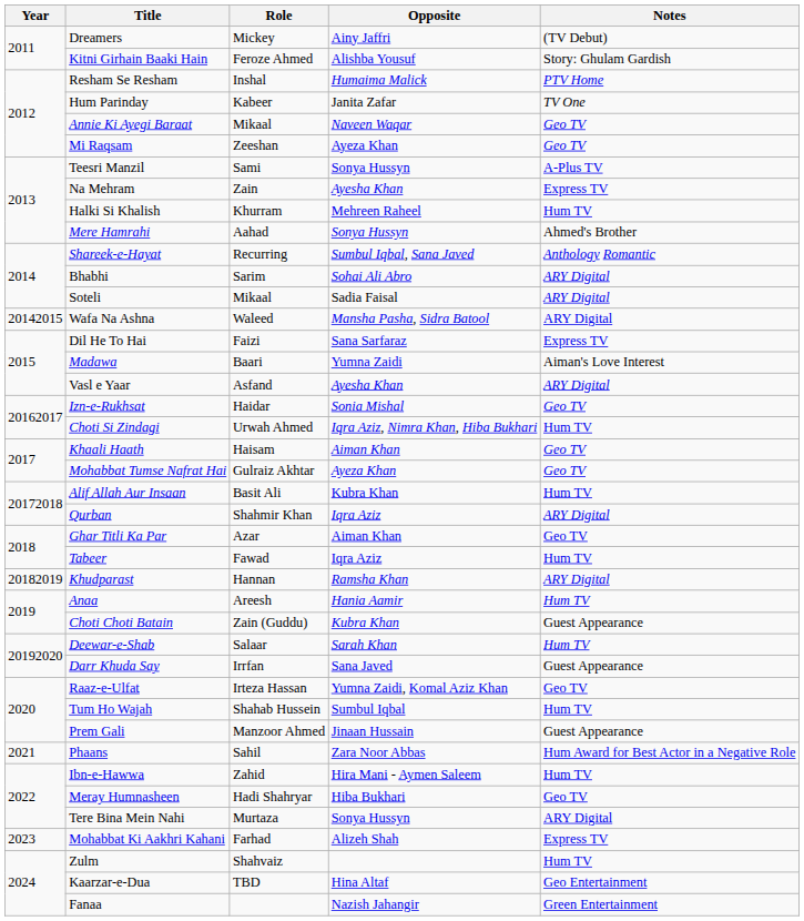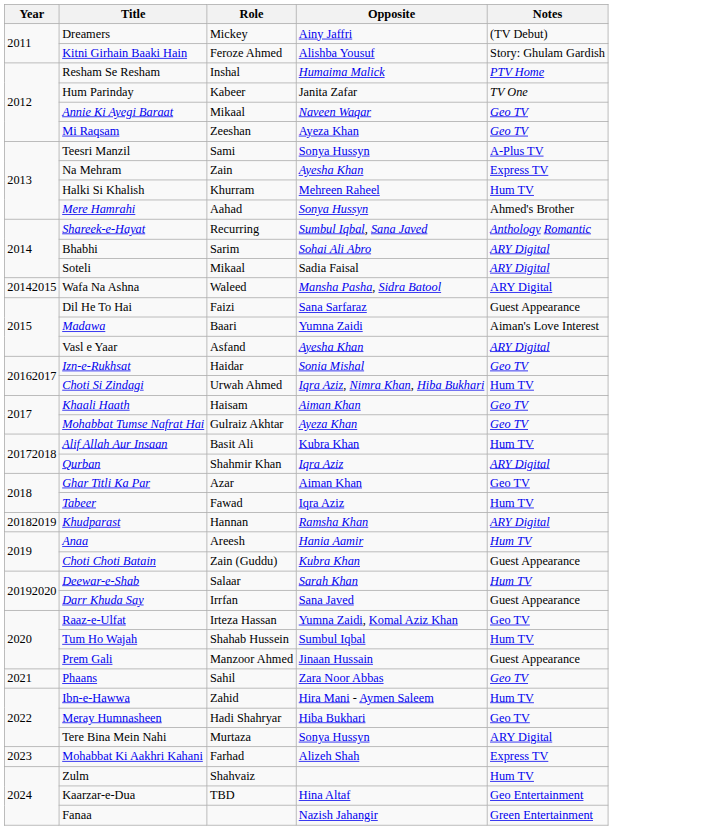 <table class="wikitable sortable">
 <tr>
 <th>Year</th>
 <th>Title</th>
 <th>Role</th>
 <th>Opposite</th>
 <th scope="col" class="unsortable">Notes</th>
 </tr>
 <tr>
 <td rowspan=2>2011</td>
 <td>Dreamers</td>
 <td>Mickey</td>
 <td><a href='#'>Ainy Jaffri</a></td>
 <td>(TV Debut)</td>
 </tr>
 <tr>
 <td><a href='#'>Kitni Girhain Baaki Hain</a></td>
 <td>Feroze Ahmed</td>
 <td><a href='#'>Alishba Yousuf</a></td>
 <td>Story: Ghulam Gardish</td>
 </tr>
 <tr>
 <td rowspan=4>2012</td>
 <td>Resham Se Resham</td>
 <td>Inshal</td>
 <td><em><a href='#'>Humaima Malick</a></em></td>
 <td><em><a href='#'>PTV Home</a></em></td>
 </tr>
 <tr>
 <td>Hum Parinday</td>
 <td>Kabeer</td>
 <td>Janita Zafar</td>
 <td><em>TV One</em></td>
 </tr>
 <tr>
 <td><em><a href='#'>Annie Ki Ayegi Baraat</a></em></td>
 <td>Mikaal</td>
 <td><em><a href='#'>Naveen Waqar</a></em></td>
 <td><em><a href='#'>Geo TV</a></em></td>
 </tr>
 <tr>
 <td><a href='#'>Mi Raqsam</a></td>
 <td>Zeeshan</td>
 <td><a href='#'>Ayeza Khan</a></td>
 <td><em><a href='#'>Geo TV</a></em></td>
 </tr>
 <tr>
 <td rowspan=4>2013</td>
 <td>Teesri Manzil</td>
 <td>Sami</td>
 <td><a href='#'>Sonya Hussyn</a></td>
 <td><a href='#'>A-Plus TV</a></td>
 </tr>
 <tr>
 <td>Na Mehram</td>
 <td>Zain</td>
 <td><em><a href='#'>Ayesha Khan</a></em></td>
 <td><a href='#'>Express TV</a></td>
 </tr>
 <tr>
 <td>Halki Si Khalish</td>
 <td>Khurram</td>
 <td><a href='#'>Mehreen Raheel</a></td>
 <td><a href='#'>Hum TV</a></td>
 </tr>
 <tr>
 <td><em><a href='#'>Mere Hamrahi</a></em></td>
 <td>Aahad</td>
 <td><em><a href='#'>Sonya Hussyn</a></em></td>
 <td>Ahmed's Brother</td>
 </tr>
 <tr>
 <td rowspan=3>2014</td>
 <td><em><a href='#'>Shareek-e-Hayat</a></em></td>
 <td>Recurring</td>
 <td><em><a href='#'>Sumbul Iqbal</a>, <a href='#'>Sana Javed</a></em></td>
 <td><em><a href='#'>Anthology</a> <a href='#'>Romantic</a></em></td>
 </tr>
 <tr>
 <td>Bhabhi</td>
 <td>Sarim</td>
 <td><em><a href='#'>Sohai Ali Abro</a></em></td>
 <td><em><a href='#'>ARY Digital</a></em></td>
 </tr>
 <tr>
 <td>Soteli</td>
 <td>Mikaal</td>
 <td>Sadia Faisal</td>
 <td><em><a href='#'>ARY Digital</a></em></td>
 </tr>
 <tr>
 <td>20142015</td>
 <td>Wafa Na Ashna</td>
 <td>Waleed</td>
 <td><em><a href='#'>Mansha Pasha</a>, <a href='#'>Sidra Batool</a></em></td>
 <td><a href='#'>ARY Digital</a></td>
 </tr>
 <tr>
 <td rowspan=3>2015</td>
 <td>Dil He To Hai</td>
 <td>Faizi</td>
 <td><a href='#'>Sana Sarfaraz</a></td>
-<td><a href='#'>Express TV</a></td>
+<td>Guest Appearance</td>
 </tr>
 <tr>
 <td><em><a href='#'>Madawa</a></em></td>
 <td>Baari</td>
 <td><a href='#'>Yumna Zaidi</a></td>
 <td>Aiman's Love Interest</td>
 </tr>
 <tr>
 <td>Vasl e Yaar</td>
 <td>Asfand</td>
 <td><em><a href='#'>Ayesha Khan</a></em></td>
 <td><em><a href='#'>ARY Digital</a></em></td>
 </tr>
 <tr>
 <td rowspan=2>20162017</td>
 <td><em><a href='#'>Izn-e-Rukhsat</a></em></td>
 <td>Haidar</td>
 <td><em><a href='#'>Sonia Mishal</a></em></td>
 <td><em><a href='#'>Geo TV</a></em></td>
 </tr>
 <tr>
 <td><em><a href='#'>Choti Si Zindagi</a></em></td>
 <td>Urwah Ahmed</td>
 <td><em><a href='#'>Iqra Aziz</a></em>, <em><a href='#'>Nimra Khan</a></em>, <em><a href='#'>Hiba Bukhari</a></em></td>
 <td><a href='#'>Hum TV</a></td>
 </tr>
 <tr>
 <td rowspan=2>2017</td>
 <td><em><a href='#'>Khaali Haath</a></em></td>
 <td>Haisam</td>
 <td><em><a href='#'>Aiman Khan</a></em></td>
 <td><em><a href='#'>Geo TV</a></em></td>
 </tr>
 <tr>
 <td><em><a href='#'>Mohabbat Tumse Nafrat Hai</a></em></td>
 <td>Gulraiz Akhtar</td>
 <td><em><a href='#'>Ayeza Khan</a></em></td>
 <td><em><a href='#'>Geo TV</a></em></td>
 </tr>
 <tr>
 <td rowspan=2>20172018</td>
 <td><em><a href='#'>Alif Allah Aur Insaan</a></em></td>
 <td>Basit Ali</td>
 <td><a href='#'>Kubra Khan</a></td>
 <td><a href='#'>Hum TV</a></td>
 </tr>
 <tr>
 <td><em><a href='#'>Qurban</a></em></td>
 <td>Shahmir Khan</td>
 <td><em><a href='#'>Iqra Aziz</a></em></td>
 <td><em><a href='#'>ARY Digital</a></em></td>
 </tr>
 <tr>
 <td rowspan=2>2018</td>
 <td><em><a href='#'>Ghar Titli Ka Par</a></em></td>
 <td>Azar</td>
 <td><a href='#'>Aiman Khan</a></td>
 <td><a href='#'>Geo TV</a></td>
 </tr>
 <tr>
 <td><em><a href='#'>Tabeer</a></em></td>
 <td>Fawad</td>
 <td><a href='#'>Iqra Aziz</a></td>
 <td><a href='#'>Hum TV</a></td>
 </tr>
 <tr>
 <td>20182019</td>
 <td><em><a href='#'>Khudparast</a></em></td>
 <td>Hannan</td>
 <td><em><a href='#'>Ramsha Khan</a></em></td>
 <td><em><a href='#'>ARY Digital</a></em></td>
 </tr>
 <tr>
 <td rowspan=2>2019</td>
 <td><em><a href='#'>Anaa</a></em></td>
 <td>Areesh</td>
 <td><em><a href='#'>Hania Aamir</a></em></td>
 <td><em><a href='#'>Hum TV</a></em></td>
 </tr>
 <tr>
 <td><em><a href='#'>Choti Choti Batain</a></em></td>
 <td>Zain (Guddu)</td>
 <td><em><a href='#'>Kubra Khan</a></em></td>
 <td>Guest Appearance</td>
 </tr>
 <tr>
 <td rowspan=2>20192020</td>
 <td><em><a href='#'>Deewar-e-Shab</a></em></td>
 <td>Salaar</td>
 <td><em><a href='#'>Sarah Khan</a></em></td>
 <td><em><a href='#'>Hum TV</a></em></td>
 </tr>
 <tr>
 <td><em><a href='#'>Darr Khuda Say</a></em></td>
 <td>Irrfan</td>
 <td><a href='#'>Sana Javed</a></td>
 <td>Guest Appearance</td>
 </tr>
 <tr>
 <td rowspan=3>2020</td>
 <td><a href='#'>Raaz-e-Ulfat</a></td>
 <td>Irteza Hassan</td>
 <td><a href='#'>Yumna Zaidi</a>, <a href='#'>Komal Aziz Khan</a></td>
 <td><a href='#'>Geo TV</a></td>
 </tr>
 <tr>
 <td><a href='#'>Tum Ho Wajah</a></td>
 <td>Shahab Hussein</td>
 <td><a href='#'>Sumbul Iqbal</a></td>
 <td><a href='#'>Hum TV</a></td>
 </tr>
 <tr>
 <td><a href='#'>Prem Gali</a></td>
 <td>Manzoor Ahmed</td>
 <td><a href='#'>Jinaan Hussain</a></td>
 <td>Guest Appearance</td>
 </tr>
 <tr>
 <td>2021</td>
 <td><a href='#'>Phaans</a></td>
 <td>Sahil</td>
 <td><a href='#'>Zara Noor Abbas</a></td>
-<td><a href='#'>Hum Award for Best Actor in a Negative Role</a></td>
+<td><em><a href='#'>Geo TV</a></em></td>
 </tr>
 <tr>
 <td rowspan=3>2022</td>
 <td><a href='#'>Ibn-e-Hawwa</a></td>
 <td>Zahid</td>
 <td><a href='#'>Hira Mani</a> - <a href='#'>Aymen Saleem</a></td>
 <td><a href='#'>Hum TV</a></td>
 </tr>
 <tr>
 <td><a href='#'>Meray Humnasheen</a></td>
 <td>Hadi Shahryar</td>
 <td><a href='#'>Hiba Bukhari</a></td>
 <td><a href='#'>Geo TV</a></td>
 </tr>
 <tr>
 <td>Tere Bina Mein Nahi</td>
 <td>Murtaza</td>
 <td><a href='#'>Sonya Hussyn</a></td>
 <td><a href='#'>ARY Digital</a></td>
 </tr>
 <tr>
 <td rowspan=1>2023</td>
 <td><a href='#'>Mohabbat Ki Aakhri Kahani</a></td>
 <td>Farhad</td>
 <td><a href='#'>Alizeh Shah</a></td>
 <td><a href='#'>Express TV</a></td>
 </tr>
 <tr>
 <td rowspan=3>2024</td>
 <td>Zulm</td>
 <td>Shahvaiz</td>
 <td></td>
 <td><a href='#'>Hum TV</a></td>
 </tr>
 <tr>
 <td>Kaarzar-e-Dua</td>
 <td>TBD</td>
 <td><a href='#'>Hina Altaf</a></td>
 <td><a href='#'>Geo Entertainment</a></td>
 </tr>
 <tr>
 <td>Fanaa</td>
 <td></td>
 <td><a href='#'>Nazish Jahangir</a></td>
 <td><a href='#'>Green Entertainment</a></td>
 </tr>
 </table>
